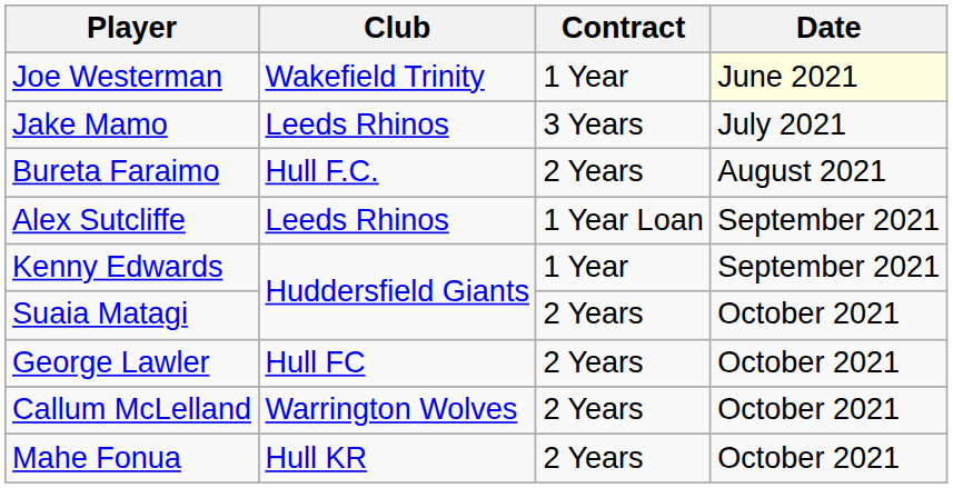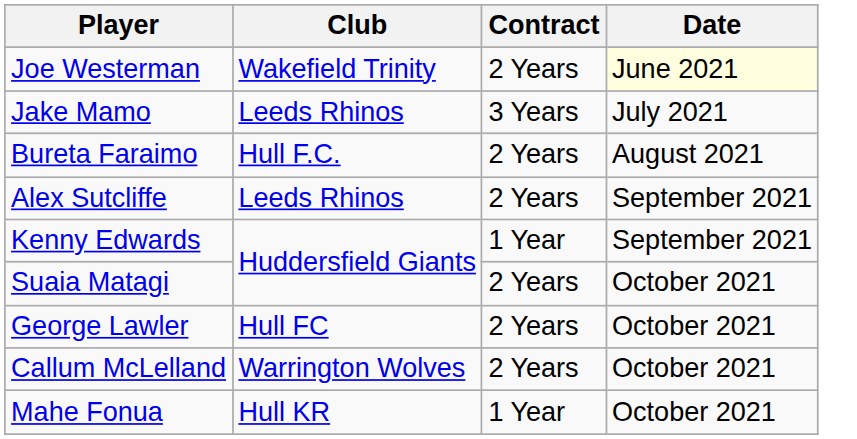 <table class="wikitable">
 <tr>
 <th>Player</th>
 <th>Club</th>
 <th>Contract</th>
 <th>Date</th>
 </tr>
 <tr>
 <td> <a href='#'>Joe Westerman</a></td>
 <td><a href='#'>Wakefield Trinity</a></td>
-<td>1 Year</td>
+<td>2 Years</td>
 <td style="background: lightyellow;">June 2021</td>
 </tr>
 <tr>
 <td> <a href='#'>Jake Mamo</a></td>
 <td><a href='#'>Leeds Rhinos</a></td>
 <td>3 Years</td>
 <td>July 2021</td>
 </tr>
 <tr>
 <td> <a href='#'>Bureta Faraimo</a></td>
 <td><a href='#'>Hull F.C.</a></td>
 <td>2 Years</td>
 <td>August 2021</td>
 </tr>
 <tr>
 <td> <a href='#'>Alex Sutcliffe</a></td>
 <td><a href='#'>Leeds Rhinos</a></td>
-<td>1 Year Loan</td>
+<td>2 Years</td>
 <td>September 2021</td>
 </tr>
 <tr>
 <td> <a href='#'>Kenny Edwards</a></td>
 <td rowspan=2><a href='#'>Huddersfield Giants</a></td>
 <td>1 Year</td>
 <td>September 2021</td>
 </tr>
 <tr>
 <td> <a href='#'>Suaia Matagi</a></td>
 <td>2 Years</td>
 <td>October 2021</td>
 </tr>
 <tr>
 <td> <a href='#'>George Lawler</a></td>
 <td><a href='#'>Hull FC</a></td>
 <td>2 Years</td>
 <td>October 2021</td>
 </tr>
 <tr>
 <td> <a href='#'>Callum McLelland</a></td>
 <td><a href='#'>Warrington Wolves</a></td>
 <td>2 Years</td>
 <td>October 2021</td>
 </tr>
 <tr>
 <td> <a href='#'>Mahe Fonua</a></td>
 <td><a href='#'>Hull KR</a></td>
-<td>2 Years</td>
+<td>1 Year</td>
 <td>October 2021</td>
 </tr>
 </table>
